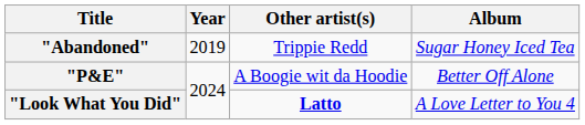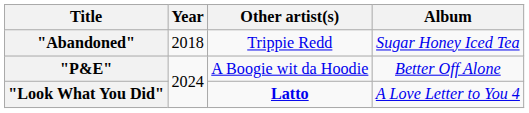 <table class="wikitable plainrowheaders" style="text-align:center;">
 <tr>
 <th scope="col">Title</th>
 <th scope="col">Year</th>
 <th scope="col">Other artist(s)</th>
 <th scope="col">Album</th>
 </tr>
 <tr>
 <th scope="row">"Abandoned"</th>
-<td>2019</td>
+<td>2018</td>
 <td><a href='#'>Trippie Redd</a></td>
 <td><em><a href='#'>Sugar Honey Iced Tea</a></em></td>
 </tr>
 <tr>
 <th scope="row">"P&E"</th>
 <td rowspan="2">2024</td>
 <td><a href='#'>A Boogie wit da Hoodie</a></td>
 <td><em><a href='#'>Better Off Alone</a></em></td>
 </tr>
 <tr>
 <th scope="row">"Look What You Did"</th>
 <td><strong><a href='#'>Latto</a></strong></td>
 <td><em><a href='#'>A Love Letter to You 4</a></em></td>
 </tr>
 </table>
